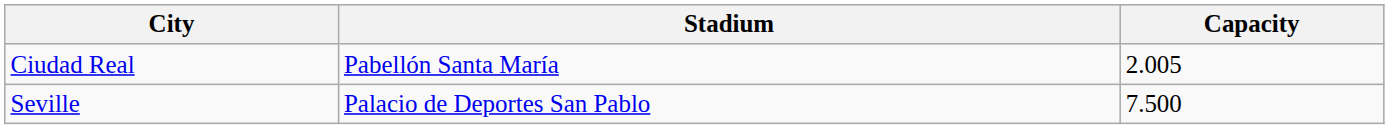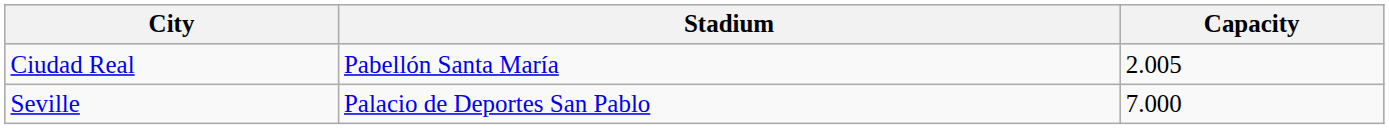 <table class="wikitable" width=70%>
 <tr>
 <th>City</th>
 <th>Stadium</th>
 <th>Capacity</th>
 </tr>
 <tr>
 <td><a href='#'>Ciudad Real</a></td>
 <td><a href='#'>Pabellón Santa María</a></td>
 <td>2.005</td>
 </tr>
 <tr>
 <td><a href='#'>Seville</a></td>
 <td><a href='#'>Palacio de Deportes San Pablo</a></td>
-<td>7.500</td>
+<td>7.000</td>
 </tr>
 </table>
